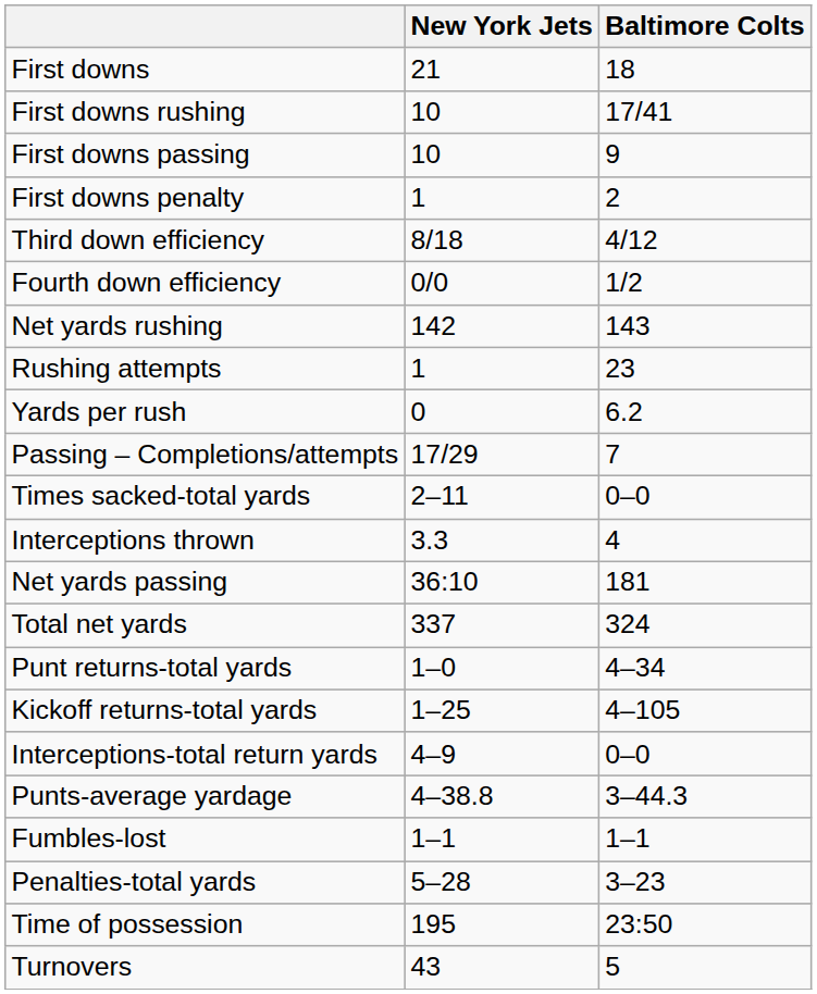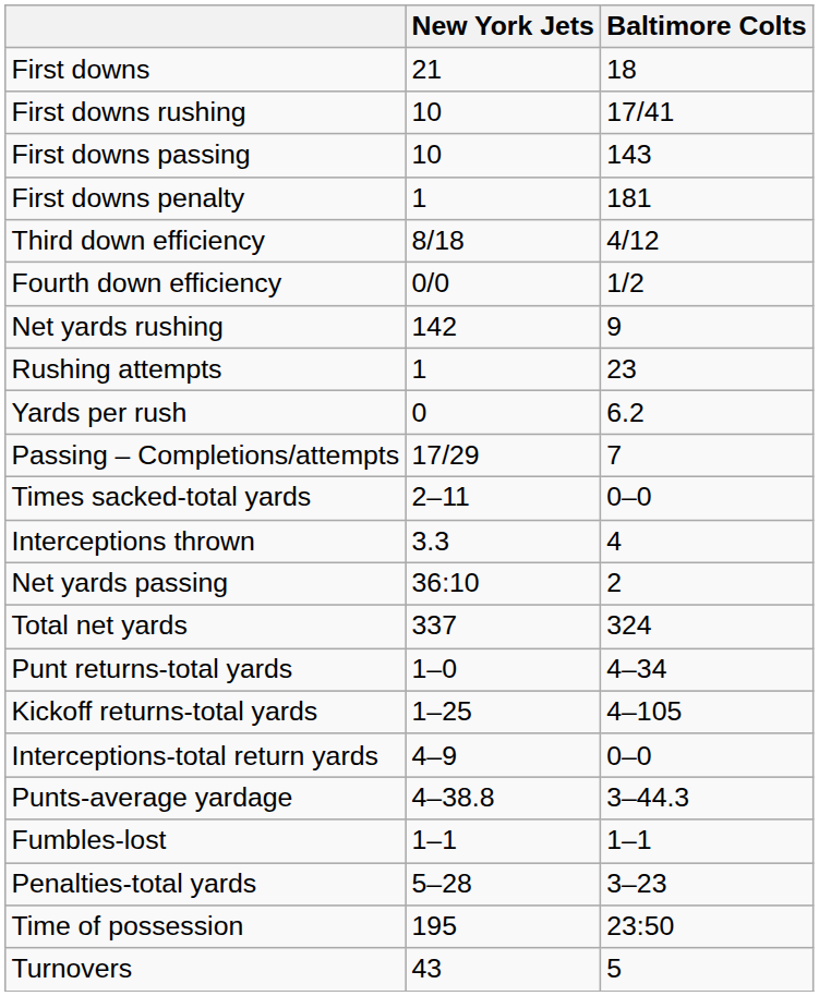 <table class="wikitable">
 <tr>
 <th></th>
 <th><strong>New York Jets</strong></th>
 <th><strong>Baltimore Colts</strong></th>
 </tr>
 <tr>
 <td>First downs</td>
 <td>21</td>
 <td>18</td>
 </tr>
 <tr>
 <td>First downs rushing</td>
 <td>10</td>
 <td>17/41</td>
 </tr>
 <tr>
 <td>First downs passing</td>
 <td>10</td>
-<td>9</td>
+<td>143</td>
 </tr>
 <tr>
 <td>First downs penalty</td>
 <td>1</td>
-<td>2</td>
+<td>181</td>
 </tr>
 <tr>
 <td>Third down efficiency</td>
 <td>8/18</td>
 <td>4/12</td>
 </tr>
 <tr>
 <td>Fourth down efficiency</td>
 <td>0/0</td>
 <td>1/2</td>
 </tr>
 <tr>
 <td>Net yards rushing</td>
 <td>142</td>
-<td>143</td>
+<td>9</td>
 </tr>
 <tr>
 <td>Rushing attempts</td>
 <td>1</td>
 <td>23</td>
 </tr>
 <tr>
 <td>Yards per rush</td>
 <td>0</td>
 <td>6.2</td>
 </tr>
 <tr>
 <td>Passing – Completions/attempts</td>
 <td>17/29</td>
 <td>7</td>
 </tr>
 <tr>
 <td>Times sacked-total yards</td>
 <td>2–11</td>
 <td>0–0</td>
 </tr>
 <tr>
 <td>Interceptions thrown</td>
 <td>3.3</td>
 <td>4</td>
 </tr>
 <tr>
 <td>Net yards passing</td>
 <td>36:10</td>
-<td>181</td>
+<td>2</td>
 </tr>
 <tr>
 <td>Total net yards</td>
 <td>337</td>
 <td>324</td>
 </tr>
 <tr>
 <td>Punt returns-total yards</td>
 <td>1–0</td>
 <td>4–34</td>
 </tr>
 <tr>
 <td>Kickoff returns-total yards</td>
 <td>1–25</td>
 <td>4–105</td>
 </tr>
 <tr>
 <td>Interceptions-total return yards</td>
 <td>4–9</td>
 <td>0–0</td>
 </tr>
 <tr>
 <td>Punts-average yardage</td>
 <td>4–38.8</td>
 <td>3–44.3</td>
 </tr>
 <tr>
 <td>Fumbles-lost</td>
 <td>1–1</td>
 <td>1–1</td>
 </tr>
 <tr>
 <td>Penalties-total yards</td>
 <td>5–28</td>
 <td>3–23</td>
 </tr>
 <tr>
 <td>Time of possession</td>
 <td>195</td>
 <td>23:50</td>
 </tr>
 <tr>
 <td>Turnovers</td>
 <td>43</td>
 <td>5</td>
 </tr>
 <tr>
 </tr>
 </table>
